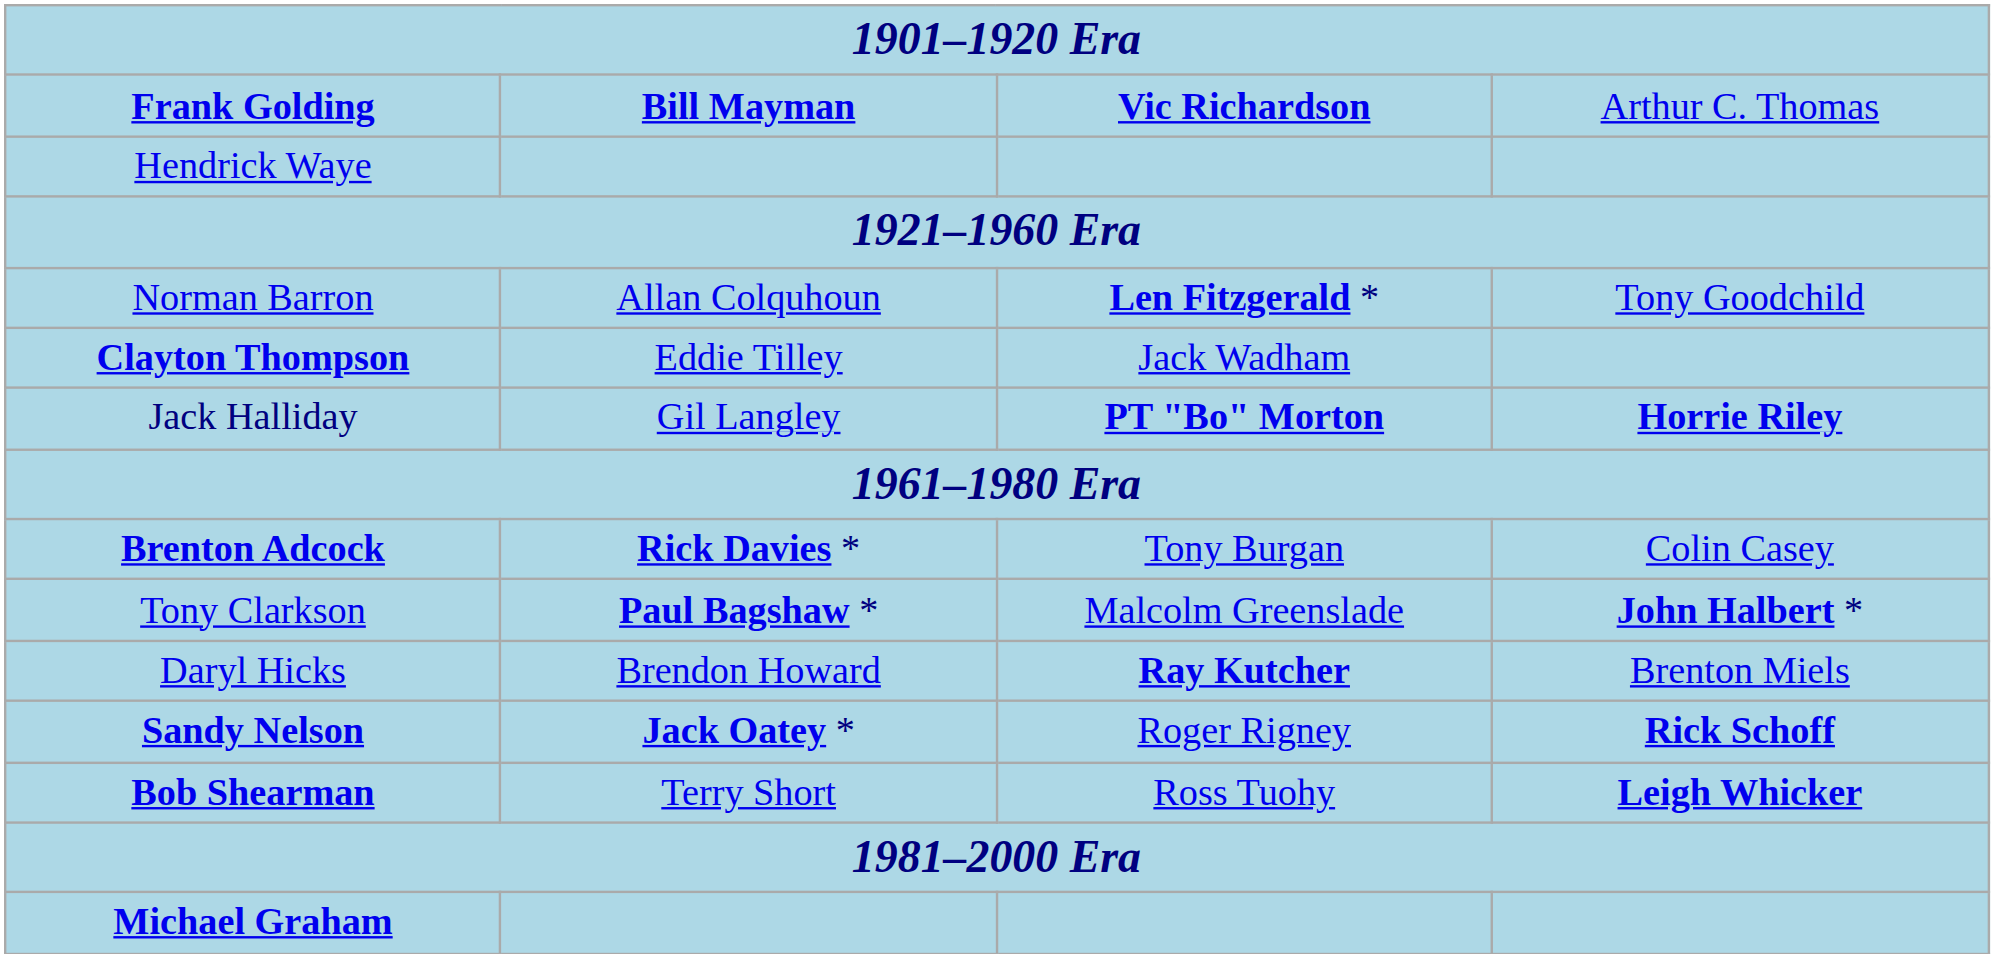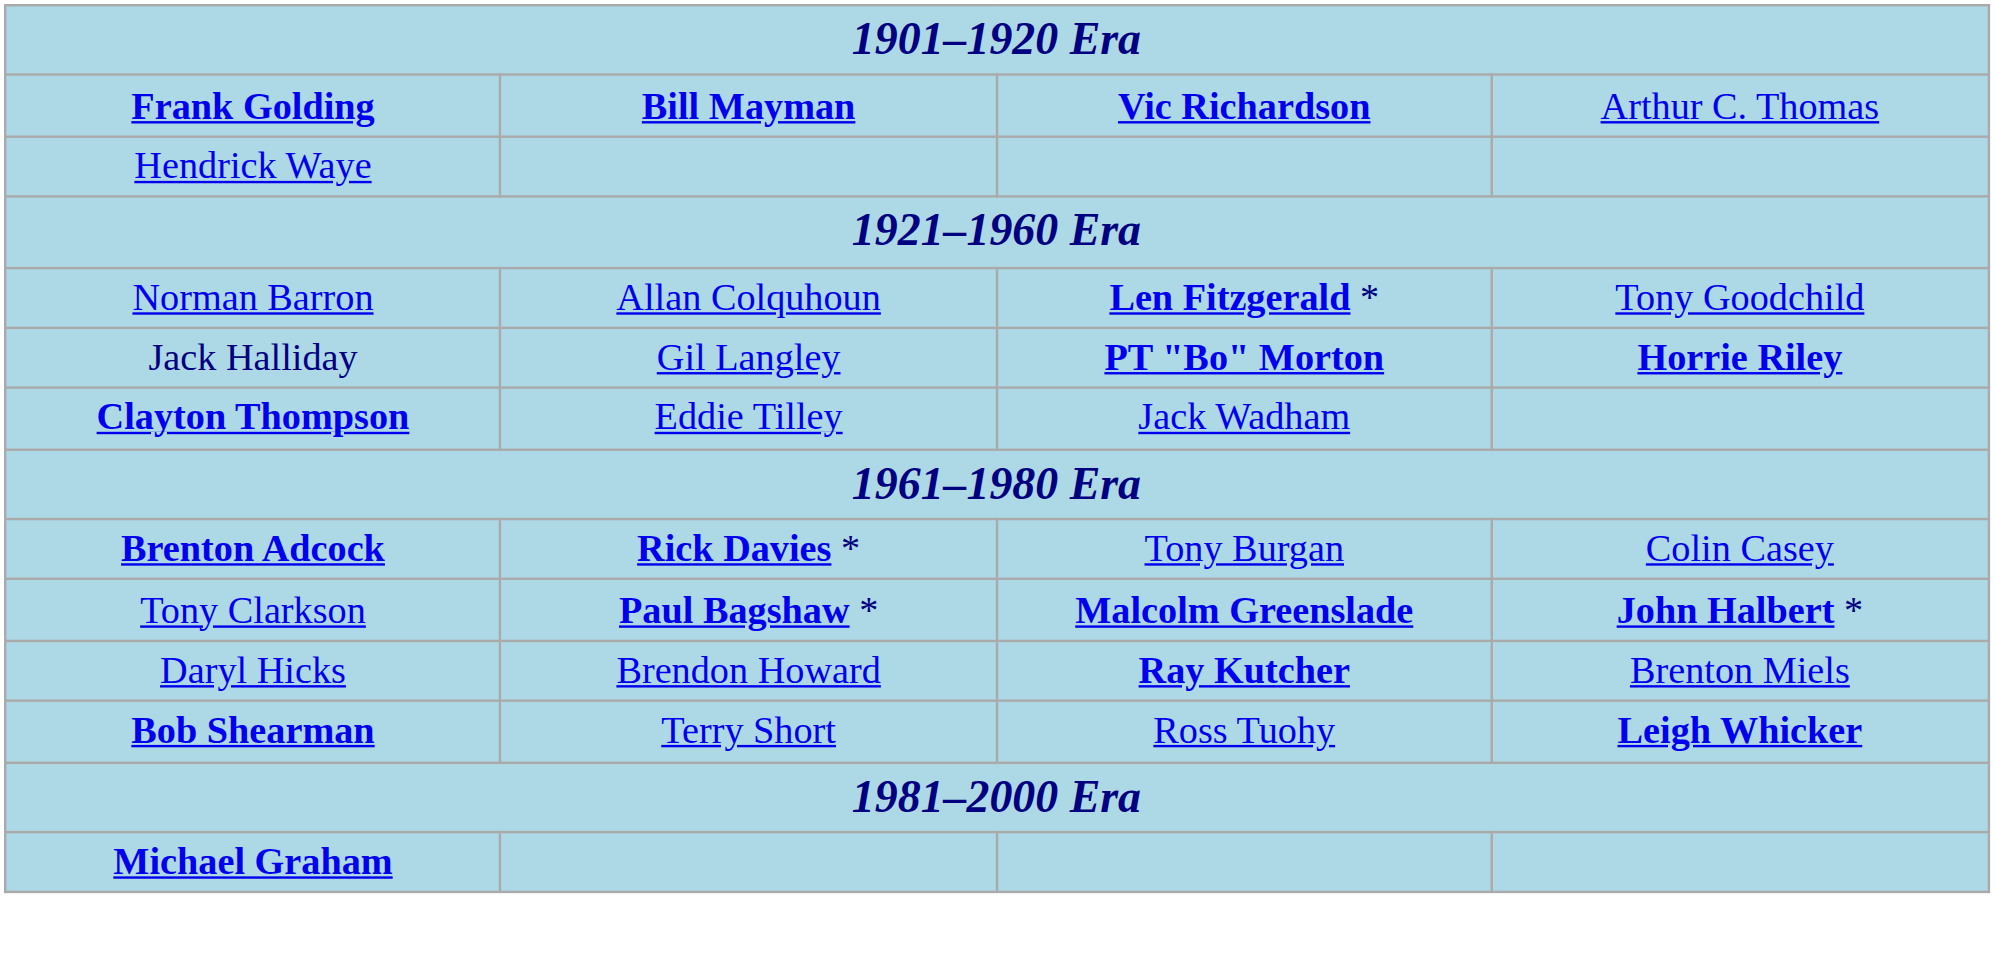 <table class="wikitable" style="background: #ADD8E6; color: #000080;">
 <tr>
 <td style="text-align:center" colspan="4"><big><strong><em>1901–1920 Era</em></strong></big></td>
 </tr>
 <tr style="text-align:center">
 <td style="width:200px"><strong><a href='#'>Frank Golding</a></strong></td>
 <td style="width:200px"><strong><a href='#'>Bill Mayman</a></strong></td>
 <td style="width:200px"><strong><a href='#'>Vic Richardson</a></strong></td>
 <td style="width:200px"><a href='#'>Arthur C. Thomas</a></td>
 </tr>
 <tr style="text-align:center">
 <td><a href='#'>Hendrick Waye</a></td>
 <td></td>
 <td></td>
 <td></td>
 </tr>
 <tr>
 <td style="text-align:center" colspan="4"><big><strong><em>1921–1960 Era</em></strong></big></td>
 </tr>
 <tr style="text-align:center">
 <td><a href='#'>Norman Barron</a></td>
 <td><a href='#'>Allan Colquhoun</a></td>
 <td><strong><a href='#'>Len Fitzgerald</a></strong> *</td>
 <td><a href='#'>Tony Goodchild</a></td>
 </tr>
 <tr style="text-align:center">
+<td>Jack Halliday</td>
+<td><a href='#'>Gil Langley</a></td>
+<td><strong><a href='#'>PT "Bo" Morton</a></strong></td>
+<td><strong><a href='#'>Horrie Riley</a></strong></td>
+</tr>
+<tr style="text-align:center">
 <td><strong><a href='#'>Clayton Thompson</a></strong></td>
 <td><a href='#'>Eddie Tilley</a></td>
 <td><a href='#'>Jack Wadham</a></td>
 <td></td>
-</tr>
-<tr style="text-align:center">
-<td>Jack Halliday</td>
-<td><a href='#'>Gil Langley</a></td>
-<td><strong><a href='#'>PT "Bo" Morton</a></strong></td>
-<td><strong><a href='#'>Horrie Riley</a></strong></td>
 </tr>
 <tr>
 <td style="text-align:center" colspan="4"><big><strong><em>1961–1980 Era</em></strong></big></td>
 </tr>
 <tr style="text-align:center">
 <td><strong><a href='#'>Brenton Adcock</a></strong></td>
 <td><strong><a href='#'>Rick Davies</a></strong> *</td>
 <td><a href='#'>Tony Burgan</a></td>
 <td><a href='#'>Colin Casey</a></td>
 </tr>
 <tr style="text-align:center">
 <td><a href='#'>Tony Clarkson</a></td>
 <td><strong><a href='#'>Paul Bagshaw</a></strong> *</td>
-<td><a href='#'>Malcolm Greenslade</a></td>
+<td><strong><a href='#'>Malcolm Greenslade</a></strong></td>
 <td><strong><a href='#'>John Halbert</a></strong> *</td>
 </tr>
 <tr style="text-align:center">
 <td><a href='#'>Daryl Hicks</a></td>
 <td><a href='#'>Brendon Howard</a></td>
 <td><strong><a href='#'>Ray Kutcher</a></strong></td>
 <td><a href='#'>Brenton Miels</a></td>
-</tr>
-<tr style="text-align:center">
-<td><strong><a href='#'>Sandy Nelson</a></strong></td>
-<td><strong><a href='#'>Jack Oatey</a></strong> *</td>
-<td><a href='#'>Roger Rigney</a></td>
-<td><strong><a href='#'>Rick Schoff</a></strong></td>
 </tr>
 <tr style="text-align:center">
 <td><strong><a href='#'>Bob Shearman</a></strong></td>
 <td><a href='#'>Terry Short</a></td>
 <td><a href='#'>Ross Tuohy</a></td>
 <td><strong><a href='#'>Leigh Whicker</a></strong></td>
 </tr>
 <tr>
 <td style="text-align:center" colspan="4"><big><strong><em>1981–2000 Era</em></strong></big></td>
 </tr>
 <tr style="text-align:center">
 <td><strong><a href='#'>Michael Graham</a></strong></td>
 <td></td>
 <td></td>
 <td></td>
 </tr>
 </table>
